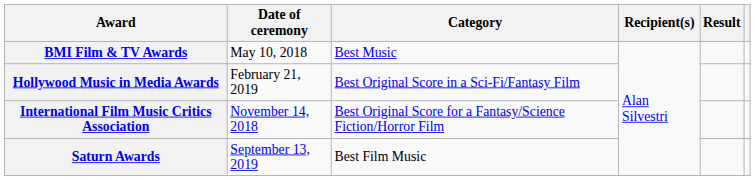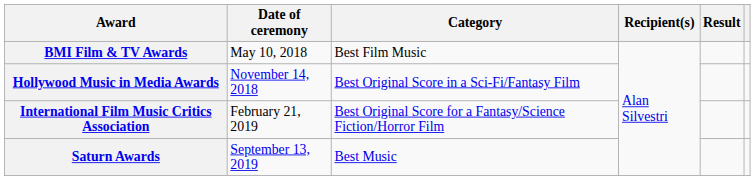 <table class="wikitable plainrowheaders sortable">
 <tr>
 <th scope="col">Award</th>
 <th scope="col">Date of ceremony</th>
 <th scope="col">Category</th>
 <th scope="col">Recipient(s)</th>
 <th scope="col">Result</th>
 <th scope="col" class="unsortable"></th>
 </tr>
 <tr>
 <th scope="row"><a href='#'>BMI Film & TV Awards</a></th>
 <td>May 10, 2018</td>
-<td><a href='#'>Best Music</a></td>
+<td>Best Film Music</td>
 <td rowspan="4"><a href='#'>Alan Silvestri</a></td>
 <td></td>
 <td style="text-align:center;"><br></td>
 </tr>
 <tr>
 <th scope="row"><a href='#'>Hollywood Music in Media Awards</a></th>
-<td>February 21, 2019</td>
+<td><a href='#'>November 14, 2018</a></td>
 <td><a href='#'>Best Original Score in a Sci-Fi/Fantasy Film</a></td>
 <td></td>
 <td style="text-align:center;"><br></td>
 </tr>
 <tr>
 <th scope="row"><a href='#'>International Film Music Critics Association</a></th>
-<td><a href='#'>November 14, 2018</a></td>
+<td>February 21, 2019</td>
 <td><a href='#'>Best Original Score for a Fantasy/Science Fiction/Horror Film</a></td>
 <td></td>
 <td style="text-align:center;"><br></td>
 </tr>
 <tr>
 <th scope="row"><a href='#'>Saturn Awards</a></th>
 <td><a href='#'>September 13, 2019</a></td>
-<td>Best Film Music</td>
+<td><a href='#'>Best Music</a></td>
 <td></td>
 <td style="text-align:center;"></td>
 </tr>
 </table>
